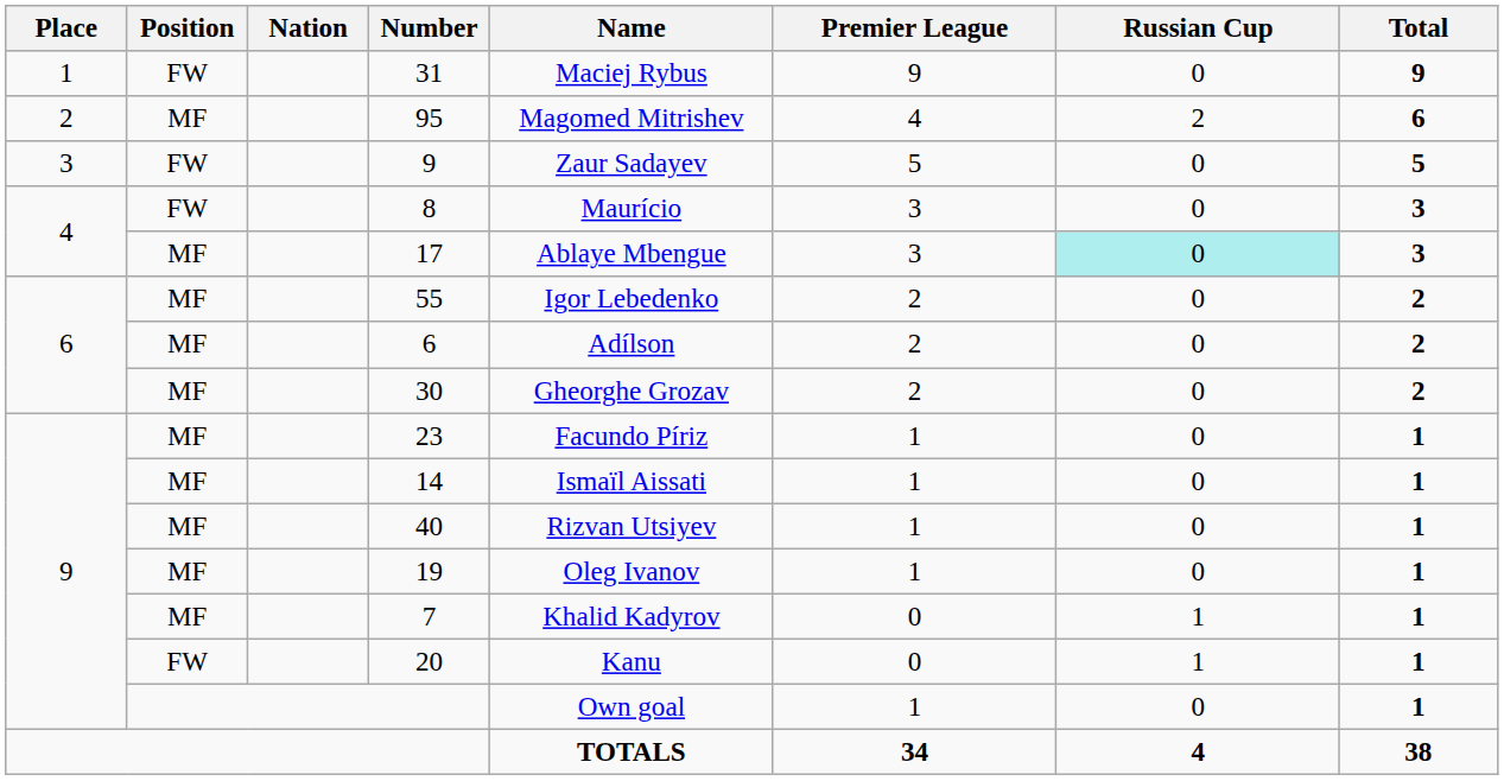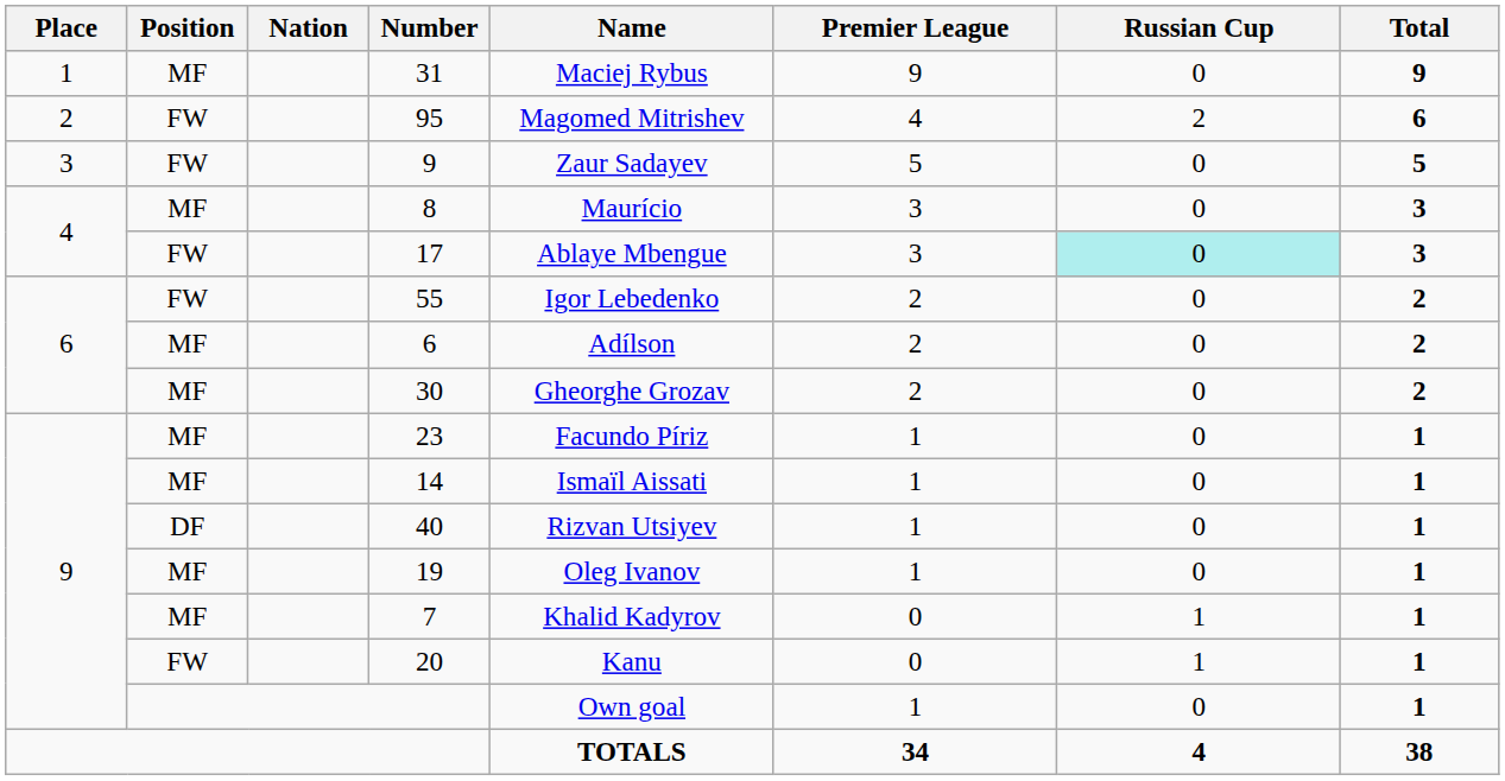 <table class="wikitable" style="font-size: 95%; text-align: center;">
 <tr>
 <th width=60>Place</th>
 <th width=60>Position</th>
 <th width=60>Nation</th>
 <th width=60>Number</th>
 <th width=150>Name</th>
 <th width=150>Premier League</th>
 <th width=150>Russian Cup</th>
 <th width=80><strong>Total</strong></th>
 </tr>
 <tr>
 <td>1</td>
-<td>FW</td>
+<td>MF</td>
 <td></td>
 <td>31</td>
 <td><a href='#'>Maciej Rybus</a></td>
 <td>9</td>
 <td>0</td>
 <td><strong>9</strong></td>
 </tr>
 <tr>
 <td>2</td>
-<td>MF</td>
+<td>FW</td>
 <td></td>
 <td>95</td>
 <td><a href='#'>Magomed Mitrishev</a></td>
 <td>4</td>
 <td>2</td>
 <td><strong>6</strong></td>
 </tr>
 <tr>
 <td>3</td>
 <td>FW</td>
 <td></td>
 <td>9</td>
 <td><a href='#'>Zaur Sadayev</a></td>
 <td>5</td>
 <td>0</td>
 <td><strong>5</strong></td>
 </tr>
 <tr>
 <td rowspan="2">4</td>
-<td>FW</td>
+<td>MF</td>
 <td></td>
 <td>8</td>
 <td><a href='#'>Maurício</a></td>
 <td>3</td>
 <td>0</td>
 <td><strong>3</strong></td>
 </tr>
 <tr>
-<td>MF</td>
+<td>FW</td>
 <td></td>
 <td>17</td>
 <td><a href='#'>Ablaye Mbengue</a></td>
 <td>3</td>
 <td style="background: paleturquoise;">0</td>
 <td><strong>3</strong></td>
 </tr>
 <tr>
 <td rowspan="3">6</td>
-<td>MF</td>
+<td>FW</td>
 <td></td>
 <td>55</td>
 <td><a href='#'>Igor Lebedenko</a></td>
 <td>2</td>
 <td>0</td>
 <td><strong>2</strong></td>
 </tr>
 <tr>
 <td>MF</td>
 <td></td>
 <td>6</td>
 <td><a href='#'>Adílson</a></td>
 <td>2</td>
 <td>0</td>
 <td><strong>2</strong></td>
 </tr>
 <tr>
 <td>MF</td>
 <td></td>
 <td>30</td>
 <td><a href='#'>Gheorghe Grozav</a></td>
 <td>2</td>
 <td>0</td>
 <td><strong>2</strong></td>
 </tr>
 <tr>
 <td rowspan="7">9</td>
 <td>MF</td>
 <td></td>
 <td>23</td>
 <td><a href='#'>Facundo Píriz</a></td>
 <td>1</td>
 <td>0</td>
 <td><strong>1</strong></td>
 </tr>
 <tr>
 <td>MF</td>
 <td></td>
 <td>14</td>
 <td><a href='#'>Ismaïl Aissati</a></td>
 <td>1</td>
 <td>0</td>
 <td><strong>1</strong></td>
 </tr>
 <tr>
-<td>MF</td>
+<td>DF</td>
 <td></td>
 <td>40</td>
 <td><a href='#'>Rizvan Utsiyev</a></td>
 <td>1</td>
 <td>0</td>
 <td><strong>1</strong></td>
 </tr>
 <tr>
 <td>MF</td>
 <td></td>
 <td>19</td>
 <td><a href='#'>Oleg Ivanov</a></td>
 <td>1</td>
 <td>0</td>
 <td><strong>1</strong></td>
 </tr>
 <tr>
 <td>MF</td>
 <td></td>
 <td>7</td>
 <td><a href='#'>Khalid Kadyrov</a></td>
 <td>0</td>
 <td>1</td>
 <td><strong>1</strong></td>
 </tr>
 <tr>
 <td>FW</td>
 <td></td>
 <td>20</td>
 <td><a href='#'>Kanu</a></td>
 <td>0</td>
 <td>1</td>
 <td><strong>1</strong></td>
 </tr>
 <tr>
 <td colspan="3"></td>
 <td><a href='#'>Own goal</a></td>
 <td>1</td>
 <td>0</td>
 <td><strong>1</strong></td>
 </tr>
 <tr>
 <td colspan="4"></td>
 <td><strong>TOTALS</strong></td>
 <td><strong>34</strong></td>
 <td><strong>4</strong></td>
 <td><strong>38</strong></td>
 </tr>
 </table>
